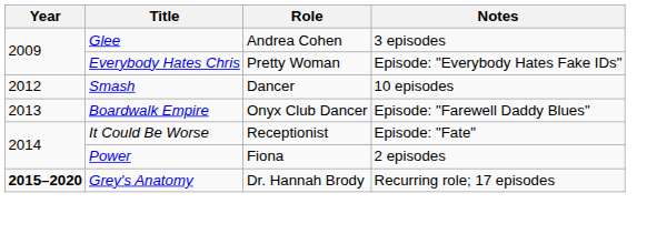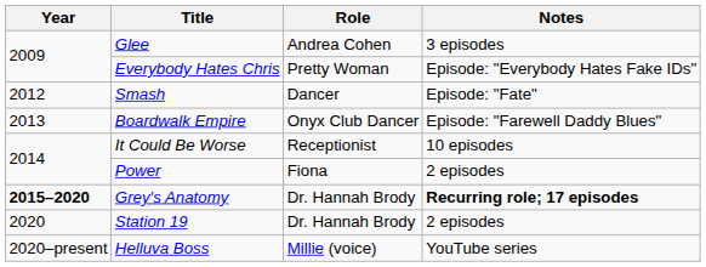 <table class="wikitable sortable">
 <tr>
 <th>Year</th>
 <th>Title</th>
 <th>Role</th>
 <th>Notes</th>
 </tr>
 <tr>
 <td rowspan="2">2009</td>
 <td><em><a href='#'>Glee</a></em></td>
 <td>Andrea Cohen</td>
 <td>3 episodes</td>
 </tr>
 <tr>
 <td><em><a href='#'>Everybody Hates Chris</a></em></td>
 <td>Pretty Woman</td>
 <td>Episode: "Everybody Hates Fake IDs"</td>
 </tr>
 <tr>
 <td>2012</td>
 <td><em><a href='#'>Smash</a></em></td>
 <td>Dancer</td>
-<td>10 episodes</td>
+<td>Episode: "Fate"</td>
 </tr>
 <tr>
 <td>2013</td>
 <td><em><a href='#'>Boardwalk Empire</a></em></td>
 <td>Onyx Club Dancer</td>
 <td>Episode: "Farewell Daddy Blues"</td>
 </tr>
 <tr>
 <td rowspan="2">2014</td>
 <td><em>It Could Be Worse</em></td>
 <td>Receptionist</td>
-<td>Episode: "Fate"</td>
+<td>10 episodes</td>
 </tr>
 <tr>
 <td><em><a href='#'>Power</a></em></td>
 <td>Fiona</td>
 <td>2 episodes</td>
 </tr>
 <tr>
 <td><strong>2015–2020</strong></td>
 <td><em><a href='#'>Grey's Anatomy</a></em></td>
 <td>Dr. Hannah Brody</td>
-<td>Recurring role; 17 episodes</td>
+<td><strong>Recurring role; 17 episodes</strong></td>
+</tr>
+<tr>
+<td>2020</td>
+<td><em><a href='#'>Station 19</a></em></td>
+<td>Dr. Hannah Brody</td>
+<td>2 episodes</td>
+</tr>
+<tr>
+<td>2020–present</td>
+<td><em><a href='#'>Helluva Boss</a></em></td>
+<td><a href='#'>Millie</a> (voice)</td>
+<td>YouTube series</td>
 </tr>
 </table>
